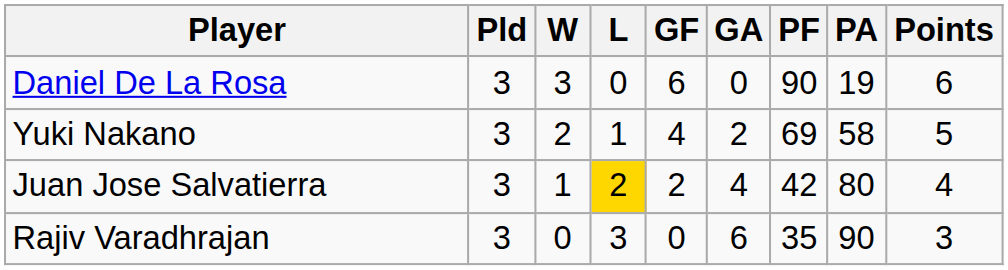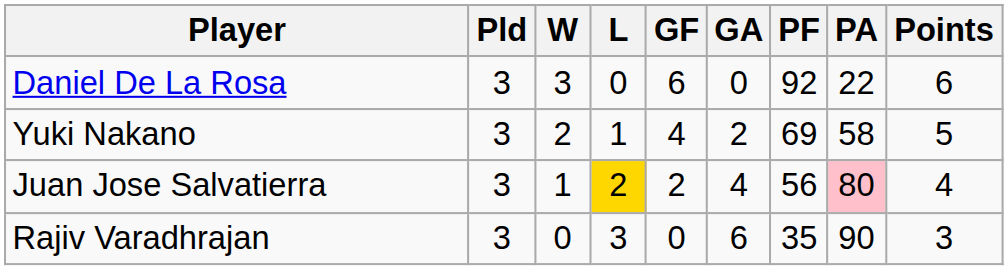 <table class=wikitable style="text-align:center">
 <tr>
 <th width=220>Player</th>
 <th width=20>Pld</th>
 <th width=20>W</th>
 <th width=20>L</th>
 <th width=20>GF</th>
 <th width=20>GA</th>
 <th width=20>PF</th>
 <th width=20>PA</th>
 <th width=50>Points</th>
 </tr>
 <tr>
 <td align=left> <a href='#'>Daniel De La Rosa</a></td>
 <td>3</td>
 <td>3</td>
 <td>0</td>
 <td>6</td>
 <td>0</td>
-<td>90</td>
-<td>19</td>
+<td>92</td>
+<td>22</td>
 <td>6</td>
 </tr>
 <tr>
 <td align=left> Yuki Nakano</td>
 <td>3</td>
 <td>2</td>
 <td>1</td>
 <td>4</td>
 <td>2</td>
 <td>69</td>
 <td>58</td>
 <td>5</td>
 </tr>
 <tr>
 <td align=left> Juan Jose Salvatierra</td>
 <td>3</td>
 <td>1</td>
 <td style="background: gold;">2</td>
 <td>2</td>
 <td>4</td>
-<td>42</td>
-<td>80</td>
+<td>56</td>
+<td style="background: pink;">80</td>
 <td>4</td>
 </tr>
 <tr>
 <td align=left> Rajiv Varadhrajan</td>
 <td>3</td>
 <td>0</td>
 <td>3</td>
 <td>0</td>
 <td>6</td>
 <td>35</td>
 <td>90</td>
 <td>3</td>
 </tr>
 </table>
